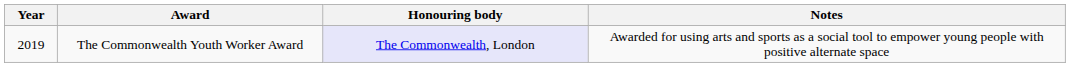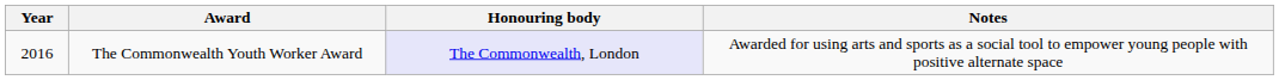 <table class="wikitable" style="width:100%;">
 <tr>
 <th width=5%>Year</th>
 <th style="width:25%;">Award</th>
 <th style="width:25%;">Honouring body</th>
 <th style="width:45%;">Notes</th>
 </tr>
 <tr style="text-align:center;">
-<td>2019</td>
+<td>2016</td>
 <td>The Commonwealth Youth Worker Award</td>
 <td style="background: lavender;"><a href='#'>The Commonwealth</a>, London</td>
 <td>Awarded for using arts and sports as a social tool to empower young people with positive alternate space </td>
 </tr>
 </table>
